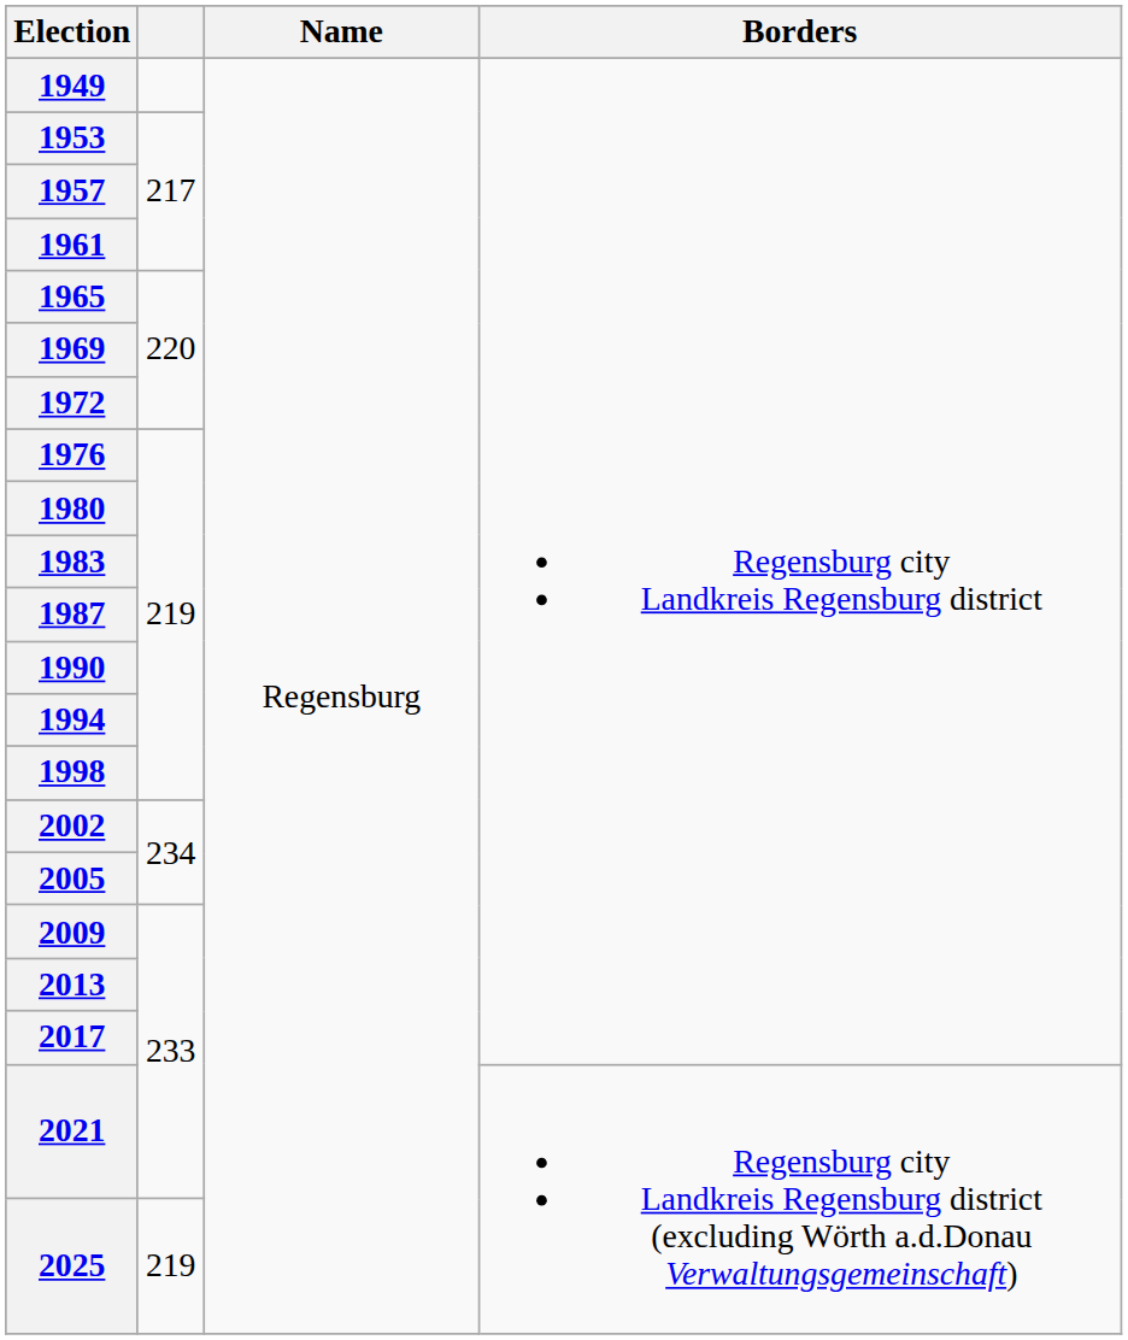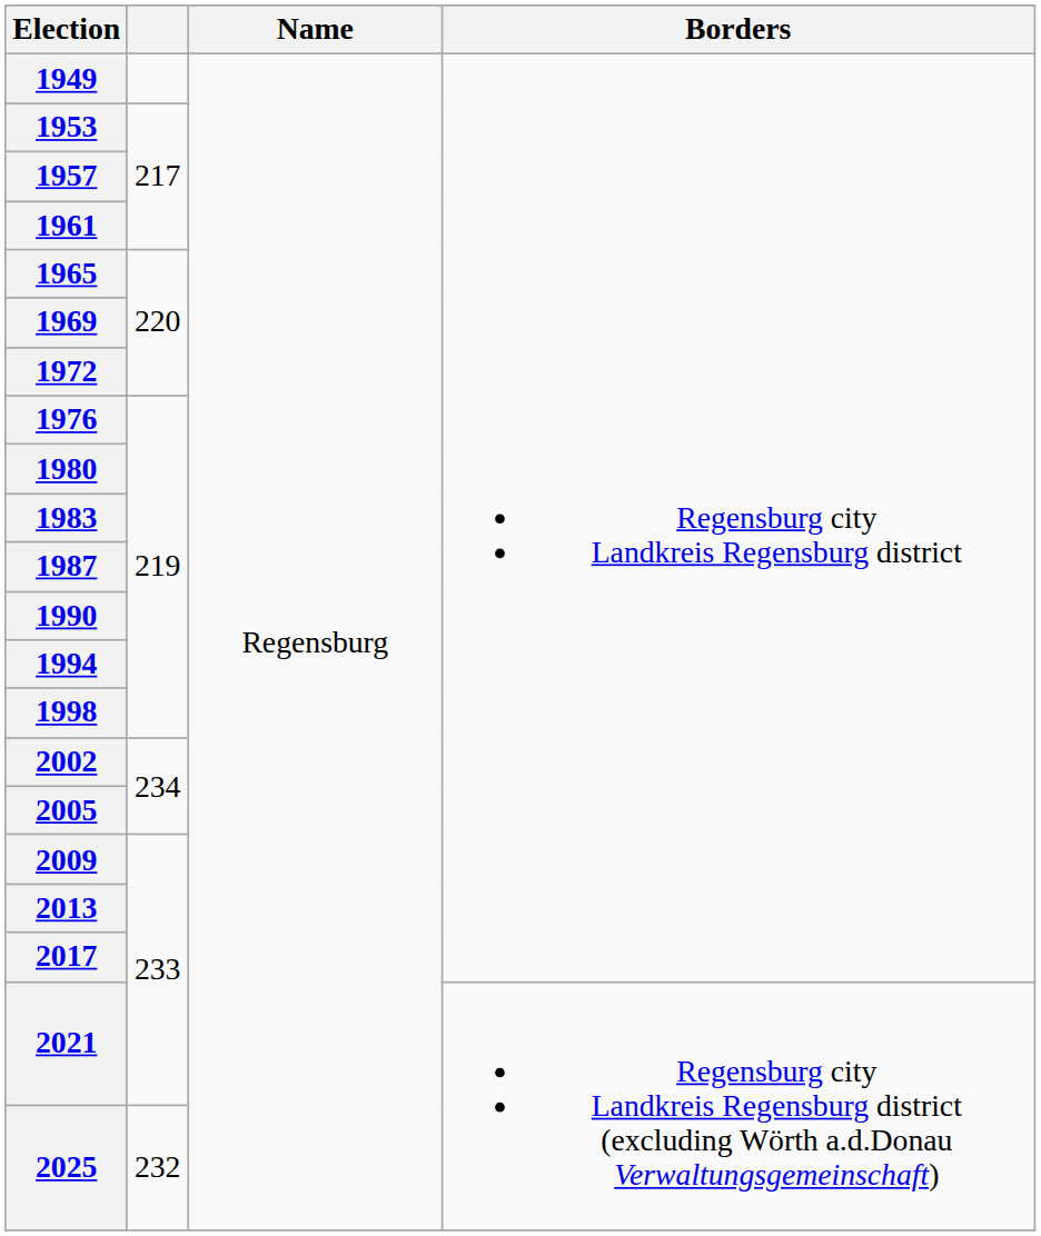 <table class=wikitable style="text-align:center">
 <tr>
 <th>Election</th>
 <th></th>
 <th width=125px>Name</th>
 <th width=300px>Borders</th>
 </tr>
 <tr>
 <th><a href='#'>1949</a></th>
 <td></td>
 <td rowspan=21>Regensburg</td>
 <td rowspan=19><br><ul><li><a href='#'>Regensburg</a> city</li><li><a href='#'>Landkreis Regensburg</a> district</li></ul></td>
 </tr>
 <tr>
 <th><a href='#'>1953</a></th>
 <td rowspan=3>217</td>
 </tr>
 <tr>
 <th><a href='#'>1957</a></th>
 </tr>
 <tr>
 <th><a href='#'>1961</a></th>
 </tr>
 <tr>
 <th><a href='#'>1965</a></th>
 <td rowspan=3>220</td>
 </tr>
 <tr>
 <th><a href='#'>1969</a></th>
 </tr>
 <tr>
 <th><a href='#'>1972</a></th>
 </tr>
 <tr>
 <th><a href='#'>1976</a></th>
 <td rowspan=7>219</td>
 </tr>
 <tr>
 <th><a href='#'>1980</a></th>
 </tr>
 <tr>
 <th><a href='#'>1983</a></th>
 </tr>
 <tr>
 <th><a href='#'>1987</a></th>
 </tr>
 <tr>
 <th><a href='#'>1990</a></th>
 </tr>
 <tr>
 <th><a href='#'>1994</a></th>
 </tr>
 <tr>
 <th><a href='#'>1998</a></th>
 </tr>
 <tr>
 <th><a href='#'>2002</a></th>
 <td rowspan=2>234</td>
 </tr>
 <tr>
 <th><a href='#'>2005</a></th>
 </tr>
 <tr>
 <th><a href='#'>2009</a></th>
 <td rowspan=4>233</td>
 </tr>
 <tr>
 <th><a href='#'>2013</a></th>
 </tr>
 <tr>
 <th><a href='#'>2017</a></th>
 </tr>
 <tr>
 <th><a href='#'>2021</a></th>
 <td rowspan=2><br><ul><li><a href='#'>Regensburg</a> city</li><li><a href='#'>Landkreis Regensburg</a> district (excluding Wörth a.d.Donau <em><a href='#'>Verwaltungsgemeinschaft</a></em>)</li></ul></td>
 </tr>
 <tr>
 <th><a href='#'>2025</a></th>
-<td>219</td>
+<td>232</td>
 </tr>
 </table>
